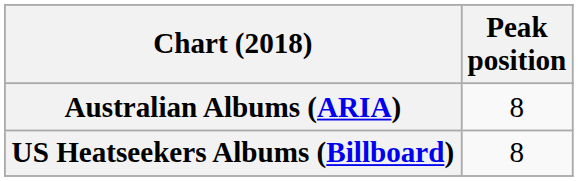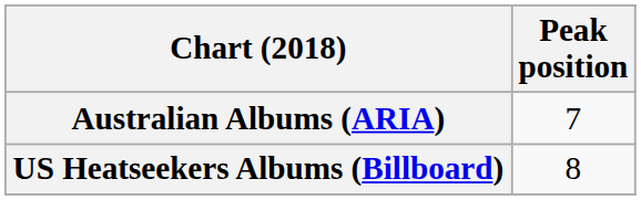 <table class="wikitable sortable plainrowheaders" style="text-align:center">
 <tr>
 <th scope="col">Chart (2018)</th>
 <th scope="col">Peak<br>position</th>
 </tr>
 <tr>
 <th scope="row">Australian Albums (<a href='#'>ARIA</a>)</th>
-<td>8</td>
+<td>7</td>
 </tr>
 <tr>
 <th scope="row">US Heatseekers Albums (<a href='#'>Billboard</a>)</th>
 <td>8</td>
 </tr>
 </table>
